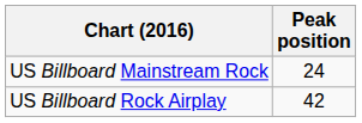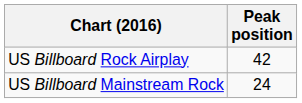 <table class="wikitable sortable">
 <tr>
 <th>Chart (2016)</th>
 <th>Peak<br>position</th>
 </tr>
 <tr>
+<td>US <em>Billboard</em> <a href='#'>Rock Airplay</a></td>
+<td style="text-align:center;">42</td>
+</tr>
+<tr>
 <td>US <em>Billboard</em> <a href='#'>Mainstream Rock</a></td>
 <td style="text-align:center;">24</td>
 </tr>
-<tr>
-<td>US <em>Billboard</em> <a href='#'>Rock Airplay</a></td>
-<td style="text-align:center;">42</td>
-</tr>
 </table>
